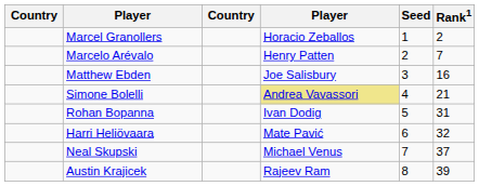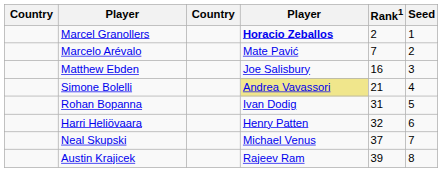 <table class="sortable wikitable">
 <tr>
 <th width="70">Country</th>
 <th width="175">Player</th>
 <th width="70">Country</th>
 <th width="175">Player</th>
+<th>Rank<sup>1</sup></th>
 <th>Seed</th>
-<th>Rank<sup>1</sup></th>
 </tr>
 <tr>
 <td></td>
 <td><a href='#'>Marcel Granollers</a></td>
 <td></td>
-<td><a href='#'>Horacio Zeballos</a></td>
+<td><strong><a href='#'>Horacio Zeballos</a></strong></td>
+<td>2</td>
 <td>1</td>
-<td>2</td>
 </tr>
 <tr>
 <td></td>
 <td><a href='#'>Marcelo Arévalo</a></td>
 <td></td>
-<td><a href='#'>Henry Patten</a></td>
+<td><a href='#'>Mate Pavić</a></td>
+<td>7</td>
 <td>2</td>
-<td>7</td>
 </tr>
 <tr>
 <td></td>
 <td><a href='#'>Matthew Ebden</a></td>
 <td></td>
 <td><a href='#'>Joe Salisbury</a></td>
+<td>16</td>
 <td>3</td>
-<td>16</td>
 </tr>
 <tr>
 <td></td>
 <td><a href='#'>Simone Bolelli</a></td>
 <td></td>
 <td style="background: khaki;"><a href='#'>Andrea Vavassori</a></td>
+<td>21</td>
 <td>4</td>
-<td>21</td>
 </tr>
 <tr>
 <td></td>
 <td><a href='#'>Rohan Bopanna</a></td>
 <td></td>
 <td><a href='#'>Ivan Dodig</a></td>
+<td>31</td>
 <td>5</td>
-<td>31</td>
 </tr>
 <tr>
 <td></td>
 <td><a href='#'>Harri Heliövaara</a></td>
 <td></td>
-<td><a href='#'>Mate Pavić</a></td>
+<td><a href='#'>Henry Patten</a></td>
+<td>32</td>
 <td>6</td>
-<td>32</td>
 </tr>
 <tr>
 <td></td>
 <td><a href='#'>Neal Skupski</a></td>
 <td></td>
 <td><a href='#'>Michael Venus</a></td>
+<td>37</td>
 <td>7</td>
-<td>37</td>
 </tr>
 <tr>
 <td></td>
 <td><a href='#'>Austin Krajicek</a></td>
 <td></td>
 <td><a href='#'>Rajeev Ram</a></td>
+<td>39</td>
 <td>8</td>
-<td>39</td>
 </tr>
 </table>
